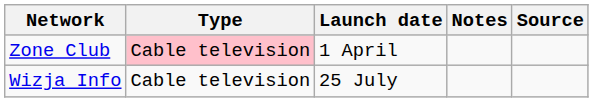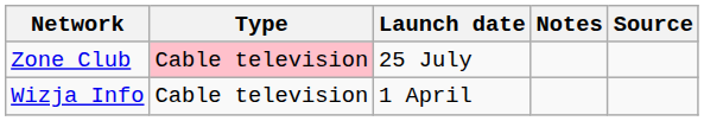 <table class="wikitable sortable">
 <tr>
 <th>Network</th>
 <th>Type</th>
 <th>Launch date</th>
 <th>Notes</th>
 <th>Source</th>
 </tr>
 <tr>
 <td><a href='#'>Zone Club</a></td>
 <td style="background: pink;">Cable television</td>
-<td>1 April</td>
+<td>25 July</td>
 <td></td>
 <td></td>
 </tr>
 <tr>
 <td><a href='#'>Wizja Info</a></td>
 <td>Cable television</td>
-<td>25 July</td>
+<td>1 April</td>
 <td></td>
 <td></td>
 </tr>
 </table>
